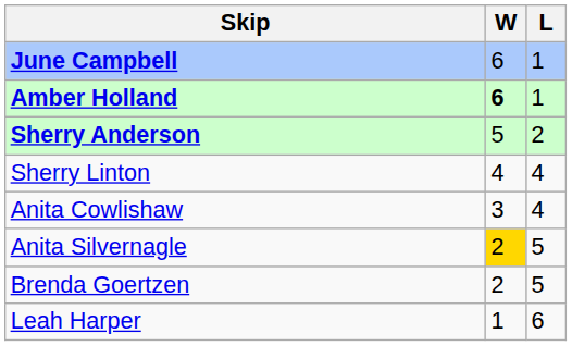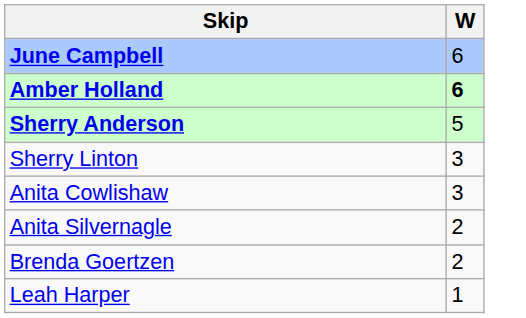 <table class="wikitable">
 <tr>
 <th bgcolor="#efefef" width="320">Skip</th>
 <th bgcolor="#efefef" width="20">W</th>
-<th bgcolor="#efefef" width="20">L</th>
 </tr>
 <tr bgcolor="#aac9fc">
 <td><strong><a href='#'>June Campbell</a></strong></td>
 <td>6</td>
-<td>1</td>
 </tr>
 <tr bgcolor="#ccffcc">
 <td><strong><a href='#'>Amber Holland</a></strong></td>
 <td><strong>6</strong></td>
-<td>1</td>
 </tr>
 <tr bgcolor="#ccffcc">
 <td><strong><a href='#'>Sherry Anderson</a></strong></td>
 <td>5</td>
-<td>2</td>
 </tr>
 <tr>
 <td><a href='#'>Sherry Linton</a></td>
-<td>4</td>
-<td>4</td>
+<td>3</td>
 </tr>
 <tr>
 <td><a href='#'>Anita Cowlishaw</a></td>
 <td>3</td>
-<td>4</td>
 </tr>
 <tr>
 <td><a href='#'>Anita Silvernagle</a></td>
-<td style="background: gold;">2</td>
-<td>5</td>
+<td>2</td>
 </tr>
 <tr>
 <td><a href='#'>Brenda Goertzen</a></td>
 <td>2</td>
-<td>5</td>
 </tr>
 <tr>
 <td><a href='#'>Leah Harper</a></td>
 <td>1</td>
-<td>6</td>
 </tr>
 </table>
